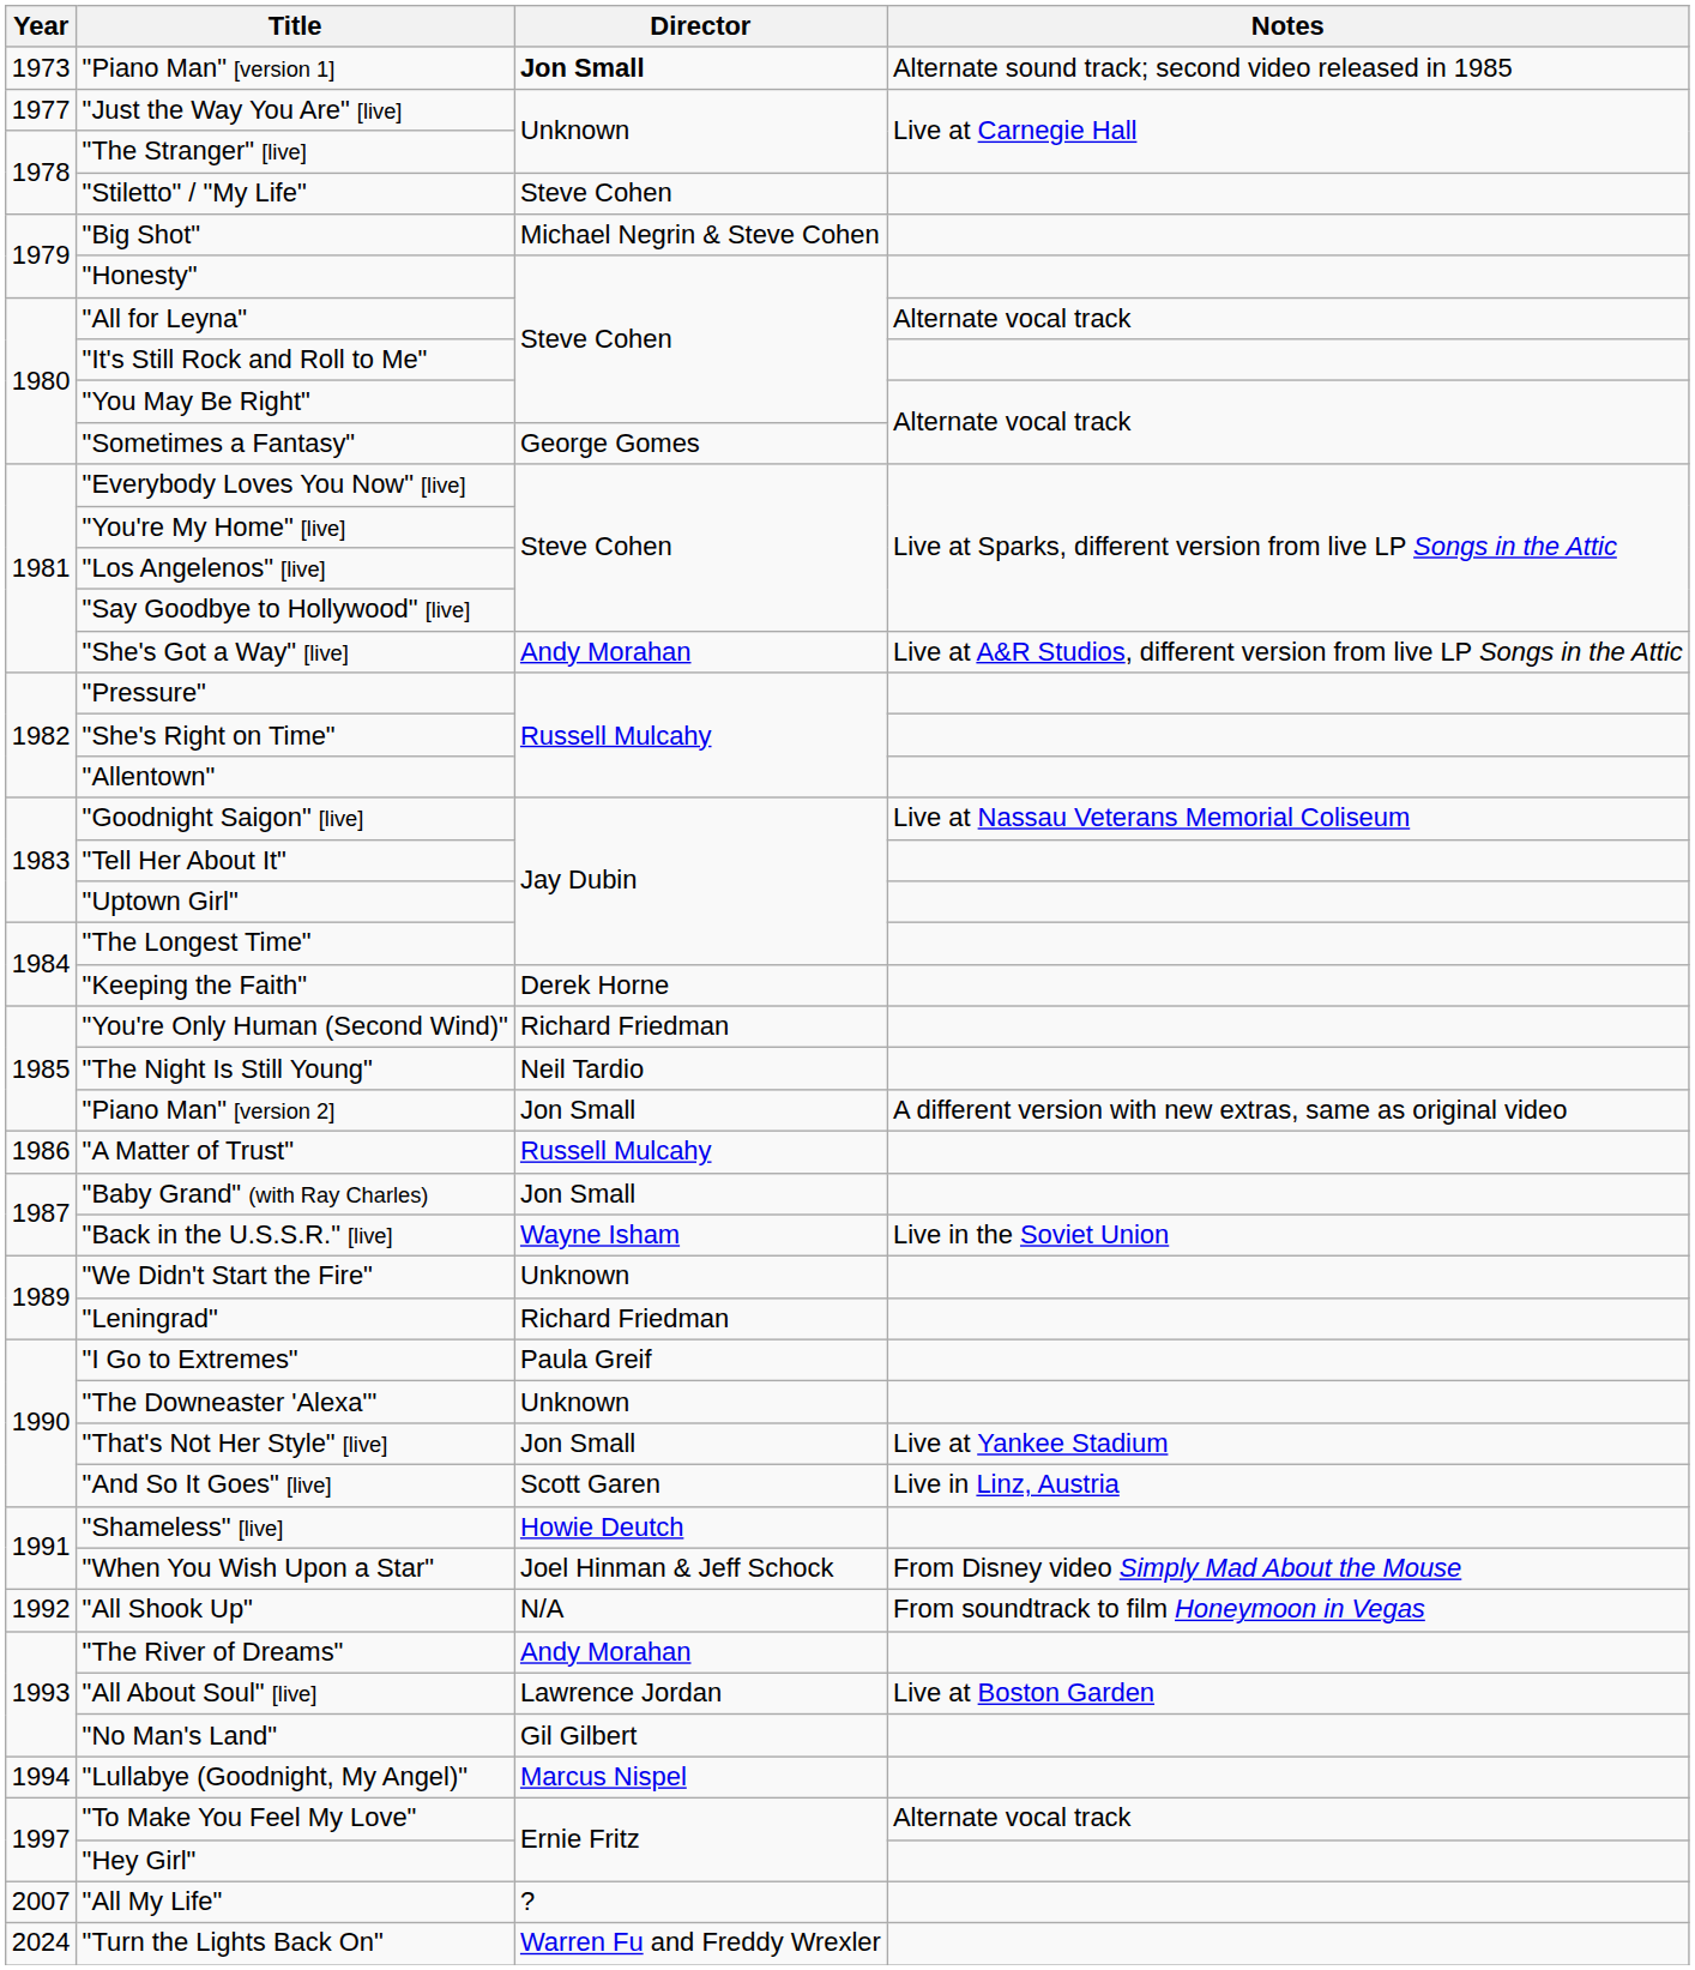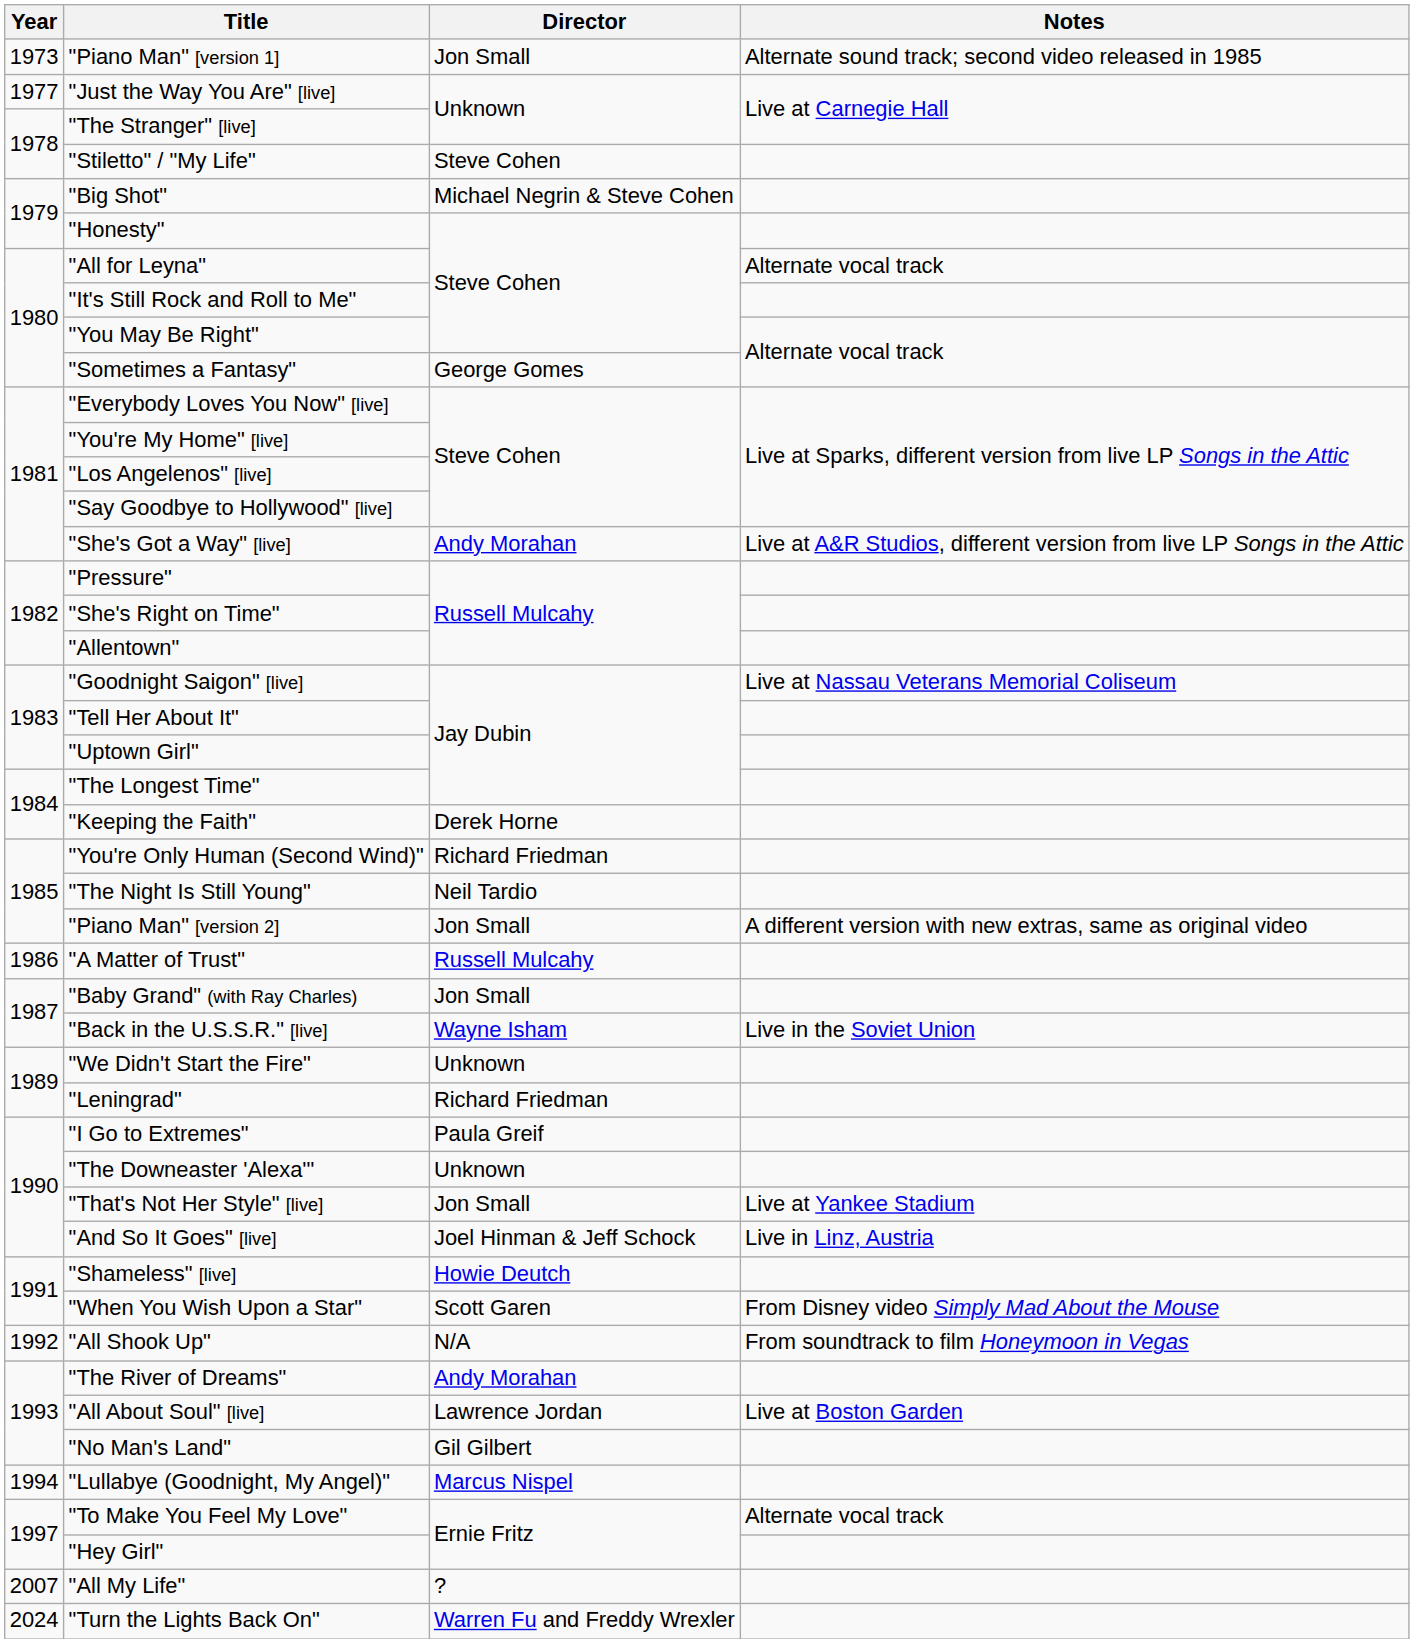 <table class="wikitable">
 <tr>
 <th>Year</th>
 <th>Title</th>
 <th>Director</th>
 <th>Notes</th>
 </tr>
 <tr>
 <td>1973</td>
 <td>"Piano Man" <small>[version 1]</small></td>
-<td><strong>Jon Small</strong></td>
+<td>Jon Small</td>
 <td>Alternate sound track; second video released in 1985</td>
 </tr>
 <tr>
 <td>1977</td>
 <td>"Just the Way You Are" <small>[live]</small></td>
 <td rowspan="2">Unknown</td>
 <td rowspan="2">Live at <a href='#'>Carnegie Hall</a></td>
 </tr>
 <tr>
 <td rowspan="2">1978</td>
 <td>"The Stranger" <small>[live]</small></td>
 </tr>
 <tr>
 <td>"Stiletto" / "My Life"</td>
 <td>Steve Cohen</td>
 <td></td>
 </tr>
 <tr>
 <td rowspan="2">1979</td>
 <td>"Big Shot"</td>
 <td>Michael Negrin & Steve Cohen</td>
 <td></td>
 </tr>
 <tr>
 <td>"Honesty"</td>
 <td rowspan="4">Steve Cohen</td>
 <td></td>
 </tr>
 <tr>
 <td rowspan="4">1980</td>
 <td>"All for Leyna"</td>
 <td>Alternate vocal track</td>
 </tr>
 <tr>
 <td>"It's Still Rock and Roll to Me"</td>
 <td></td>
 </tr>
 <tr>
 <td>"You May Be Right"</td>
 <td rowspan="2">Alternate vocal track</td>
 </tr>
 <tr>
 <td>"Sometimes a Fantasy"</td>
 <td>George Gomes</td>
 </tr>
 <tr>
 <td rowspan="5">1981</td>
 <td>"Everybody Loves You Now" <small>[live]</small></td>
 <td rowspan="4">Steve Cohen</td>
 <td rowspan="4">Live at Sparks, different version from live LP <em><a href='#'>Songs in the Attic</a></em></td>
 </tr>
 <tr>
 <td>"You're My Home" <small>[live]</small></td>
 </tr>
 <tr>
 <td>"Los Angelenos" <small>[live]</small></td>
 </tr>
 <tr>
 <td>"Say Goodbye to Hollywood" <small>[live]</small></td>
 </tr>
 <tr>
 <td>"She's Got a Way" <small>[live]</small></td>
 <td><a href='#'>Andy Morahan</a></td>
 <td>Live at <a href='#'>A&R Studios</a>, different version from live LP <em>Songs in the Attic</em></td>
 </tr>
 <tr>
 <td rowspan="3">1982</td>
 <td>"Pressure"</td>
 <td rowspan="3"><a href='#'>Russell Mulcahy</a></td>
 <td></td>
 </tr>
 <tr>
 <td>"She's Right on Time"</td>
 <td></td>
 </tr>
 <tr>
 <td>"Allentown"</td>
 <td></td>
 </tr>
 <tr>
 <td rowspan="3">1983</td>
 <td>"Goodnight Saigon" <small>[live]</small></td>
 <td rowspan="4">Jay Dubin</td>
 <td>Live at <a href='#'>Nassau Veterans Memorial Coliseum</a></td>
 </tr>
 <tr>
 <td>"Tell Her About It"</td>
 <td></td>
 </tr>
 <tr>
 <td>"Uptown Girl"</td>
 <td></td>
 </tr>
 <tr>
 <td rowspan="2">1984</td>
 <td>"The Longest Time"</td>
 <td></td>
 </tr>
 <tr>
 <td>"Keeping the Faith"</td>
 <td>Derek Horne</td>
 <td></td>
 </tr>
 <tr>
 <td rowspan="3">1985</td>
 <td>"You're Only Human (Second Wind)"</td>
 <td>Richard Friedman</td>
 <td></td>
 </tr>
 <tr>
 <td>"The Night Is Still Young"</td>
 <td>Neil Tardio</td>
 <td></td>
 </tr>
 <tr>
 <td>"Piano Man" <small>[version 2]</small></td>
 <td>Jon Small</td>
 <td>A different version with new extras, same as original video</td>
 </tr>
 <tr>
 <td>1986</td>
 <td>"A Matter of Trust"</td>
 <td><a href='#'>Russell Mulcahy</a></td>
 <td></td>
 </tr>
 <tr>
 <td rowspan="2">1987</td>
 <td>"Baby Grand" <small>(with Ray Charles)</small></td>
 <td>Jon Small</td>
 <td></td>
 </tr>
 <tr>
 <td>"Back in the U.S.S.R." <small>[live]</small></td>
 <td><a href='#'>Wayne Isham</a></td>
 <td>Live in the <a href='#'>Soviet Union</a></td>
 </tr>
 <tr>
 <td rowspan="2">1989</td>
 <td>"We Didn't Start the Fire"</td>
 <td>Unknown</td>
 <td></td>
 </tr>
 <tr>
 <td>"Leningrad"</td>
 <td>Richard Friedman</td>
 <td></td>
 </tr>
 <tr>
 <td rowspan="4">1990</td>
 <td>"I Go to Extremes"</td>
 <td>Paula Greif</td>
 <td></td>
 </tr>
 <tr>
 <td>"The Downeaster 'Alexa'"</td>
 <td>Unknown</td>
 <td></td>
 </tr>
 <tr>
 <td>"That's Not Her Style" <small>[live]</small></td>
 <td>Jon Small</td>
 <td>Live at <a href='#'>Yankee Stadium</a></td>
 </tr>
 <tr>
 <td>"And So It Goes" <small>[live]</small></td>
-<td>Scott Garen</td>
+<td>Joel Hinman & Jeff Schock</td>
 <td>Live in <a href='#'>Linz, Austria</a></td>
 </tr>
 <tr>
 <td rowspan="2">1991</td>
 <td>"Shameless" <small>[live]</small></td>
 <td><a href='#'>Howie Deutch</a></td>
 <td></td>
 </tr>
 <tr>
 <td>"When You Wish Upon a Star"</td>
-<td>Joel Hinman & Jeff Schock</td>
+<td>Scott Garen</td>
 <td>From Disney video <em><a href='#'>Simply Mad About the Mouse</a></em></td>
 </tr>
 <tr>
 <td>1992</td>
 <td>"All Shook Up"</td>
 <td>N/A</td>
 <td>From soundtrack to film <em><a href='#'>Honeymoon in Vegas</a></em></td>
 </tr>
 <tr>
 <td rowspan="3">1993</td>
 <td>"The River of Dreams"</td>
 <td><a href='#'>Andy Morahan</a></td>
 <td></td>
 </tr>
 <tr>
 <td>"All About Soul" <small>[live]</small></td>
 <td>Lawrence Jordan</td>
 <td>Live at <a href='#'>Boston Garden</a></td>
 </tr>
 <tr>
 <td>"No Man's Land"</td>
 <td>Gil Gilbert</td>
 <td></td>
 </tr>
 <tr>
 <td>1994</td>
 <td>"Lullabye (Goodnight, My Angel)"</td>
 <td><a href='#'>Marcus Nispel</a></td>
 <td></td>
 </tr>
 <tr>
 <td rowspan="2">1997</td>
 <td>"To Make You Feel My Love"</td>
 <td rowspan="2">Ernie Fritz</td>
 <td>Alternate vocal track</td>
 </tr>
 <tr>
 <td>"Hey Girl"</td>
 <td></td>
 </tr>
 <tr>
 <td>2007</td>
 <td>"All My Life"</td>
 <td>?</td>
 <td></td>
 </tr>
 <tr>
 <td>2024</td>
 <td>"Turn the Lights Back On"</td>
 <td><a href='#'>Warren Fu</a> and Freddy Wrexler</td>
 <td></td>
 </tr>
 </table>
